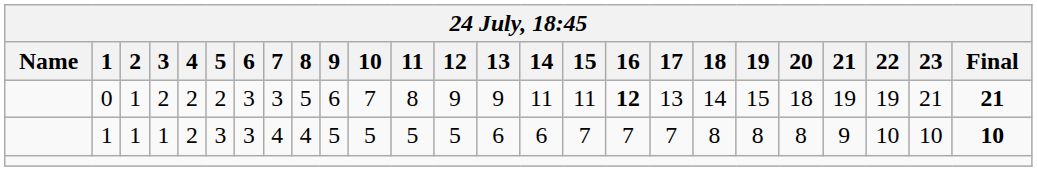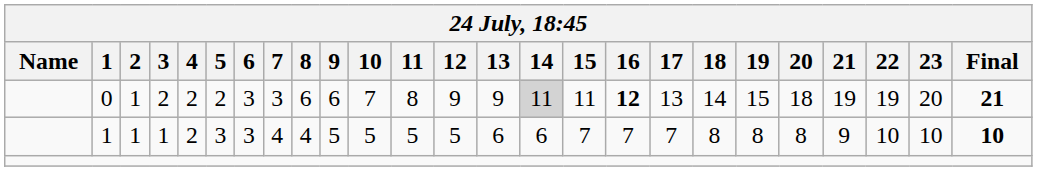 <table class=wikitable style="text-align:center; width: 55%">
 <tr>
 <th colspan=28><em>24 July, 18:45</em></th>
 </tr>
 <tr>
 <th>Name</th>
 <th>1</th>
 <th>2</th>
 <th>3</th>
 <th>4</th>
 <th>5</th>
 <th>6</th>
 <th>7</th>
 <th>8</th>
 <th>9</th>
 <th>10</th>
 <th>11</th>
 <th>12</th>
 <th>13</th>
 <th>14</th>
 <th>15</th>
 <th>16</th>
 <th>17</th>
 <th>18</th>
 <th>19</th>
 <th>20</th>
 <th>21</th>
 <th>22</th>
 <th>23</th>
 <th>Final</th>
 </tr>
 <tr>
 <td align=left><strong></strong></td>
 <td>0</td>
 <td>1</td>
 <td>2</td>
 <td>2</td>
 <td>2</td>
 <td>3</td>
 <td>3</td>
-<td>5</td>
+<td>6</td>
 <td>6</td>
 <td>7</td>
 <td>8</td>
 <td>9</td>
 <td>9</td>
-<td>11</td>
+<td style="background: lightgrey;">11</td>
 <td>11</td>
 <td><strong>12</strong></td>
 <td>13</td>
 <td>14</td>
 <td>15</td>
 <td>18</td>
 <td>19</td>
 <td>19</td>
-<td>21</td>
+<td>20</td>
 <td><strong>21</strong></td>
 </tr>
 <tr>
 <td align=left></td>
 <td>1</td>
 <td>1</td>
 <td>1</td>
 <td>2</td>
 <td>3</td>
 <td>3</td>
 <td>4</td>
 <td>4</td>
 <td>5</td>
 <td>5</td>
 <td>5</td>
 <td>5</td>
 <td>6</td>
 <td>6</td>
 <td>7</td>
 <td>7</td>
 <td>7</td>
 <td>8</td>
 <td>8</td>
 <td>8</td>
 <td>9</td>
 <td>10</td>
 <td>10</td>
 <td><strong>10</strong></td>
 </tr>
 <tr>
 <td colspan=28></td>
 </tr>
 </table>
